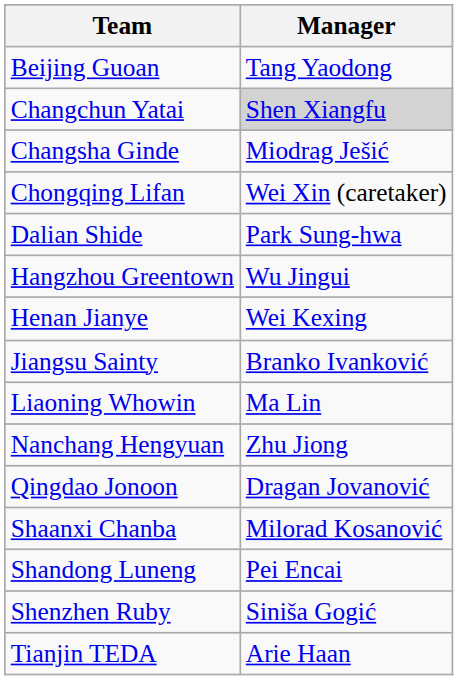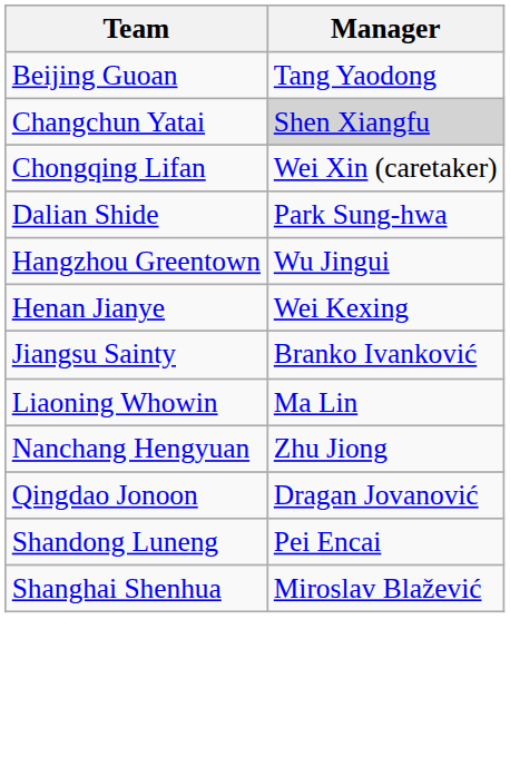 <table class="wikitable sortable" style="font-size:95%">
 <tr>
 <th>Team</th>
 <th>Manager</th>
 </tr>
 <tr>
 <td><a href='#'>Beijing Guoan</a></td>
 <td> <a href='#'>Tang Yaodong</a></td>
 </tr>
 <tr>
 <td><a href='#'>Changchun Yatai</a></td>
 <td style="background: lightgrey;"> <a href='#'>Shen Xiangfu</a></td>
-</tr>
-<tr>
-<td><a href='#'>Changsha Ginde</a></td>
-<td> <a href='#'>Miodrag Ješić</a></td>
 </tr>
 <tr>
 <td><a href='#'>Chongqing Lifan</a></td>
 <td> <a href='#'>Wei Xin</a> (caretaker)</td>
 </tr>
 <tr>
 <td><a href='#'>Dalian Shide</a></td>
 <td> <a href='#'>Park Sung-hwa</a></td>
 </tr>
 <tr>
 <td><a href='#'>Hangzhou Greentown</a></td>
 <td> <a href='#'>Wu Jingui</a></td>
 </tr>
 <tr>
 <td><a href='#'>Henan Jianye</a></td>
 <td> <a href='#'>Wei Kexing</a></td>
 </tr>
 <tr>
 <td><a href='#'>Jiangsu Sainty</a></td>
 <td> <a href='#'>Branko Ivanković</a></td>
 </tr>
 <tr>
 <td><a href='#'>Liaoning Whowin</a></td>
 <td> <a href='#'>Ma Lin</a></td>
 </tr>
 <tr>
 <td><a href='#'>Nanchang Hengyuan</a></td>
 <td> <a href='#'>Zhu Jiong</a></td>
 </tr>
 <tr>
 <td><a href='#'>Qingdao Jonoon</a></td>
 <td> <a href='#'>Dragan Jovanović</a></td>
 </tr>
 <tr>
-<td><a href='#'>Shaanxi Chanba</a></td>
-<td> <a href='#'>Milorad Kosanović</a></td>
-</tr>
-<tr>
 <td><a href='#'>Shandong Luneng</a></td>
 <td> <a href='#'>Pei Encai</a></td>
 </tr>
 <tr>
-<td><a href='#'>Shenzhen Ruby</a></td>
-<td> <a href='#'>Siniša Gogić</a></td>
-</tr>
-<tr>
-<td><a href='#'>Tianjin TEDA</a></td>
-<td> <a href='#'>Arie Haan</a></td>
+<td><a href='#'>Shanghai Shenhua</a></td>
+<td> <a href='#'>Miroslav Blažević</a></td>
 </tr>
 </table>
